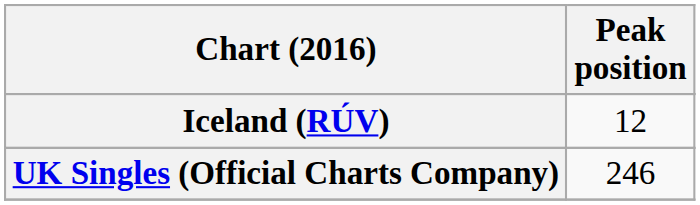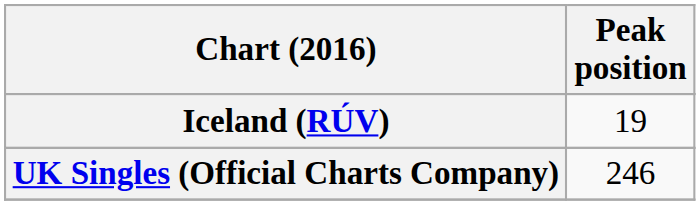 <table class="wikitable sortable plainrowheaders" style="text-align:center;">
 <tr>
 <th>Chart (2016)</th>
 <th>Peak<br>position</th>
 </tr>
 <tr>
 </tr>
 <tr>
 </tr>
 <tr>
 </tr>
 <tr>
 </tr>
 <tr>
 </tr>
 <tr>
 </tr>
 <tr>
 <th scope="row">Iceland (<a href='#'>RÚV</a>)</th>
-<td>12</td>
+<td>19</td>
 </tr>
 <tr>
 </tr>
 <tr>
 </tr>
 <tr>
 </tr>
 <tr>
 </tr>
 <tr>
 </tr>
 <tr>
 <th scope="row"><a href='#'>UK Singles</a> (Official Charts Company)</th>
 <td>246</td>
 </tr>
 <tr>
 </tr>
 </table>
